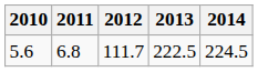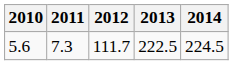 <table class="wikitable">
 <tr>
 <th>2010</th>
 <th>2011</th>
 <th>2012</th>
 <th>2013</th>
 <th>2014</th>
 </tr>
 <tr>
 <td>5.6</td>
-<td>6.8</td>
+<td>7.3</td>
 <td>111.7</td>
 <td>222.5</td>
 <td>224.5</td>
 </tr>
 </table>
